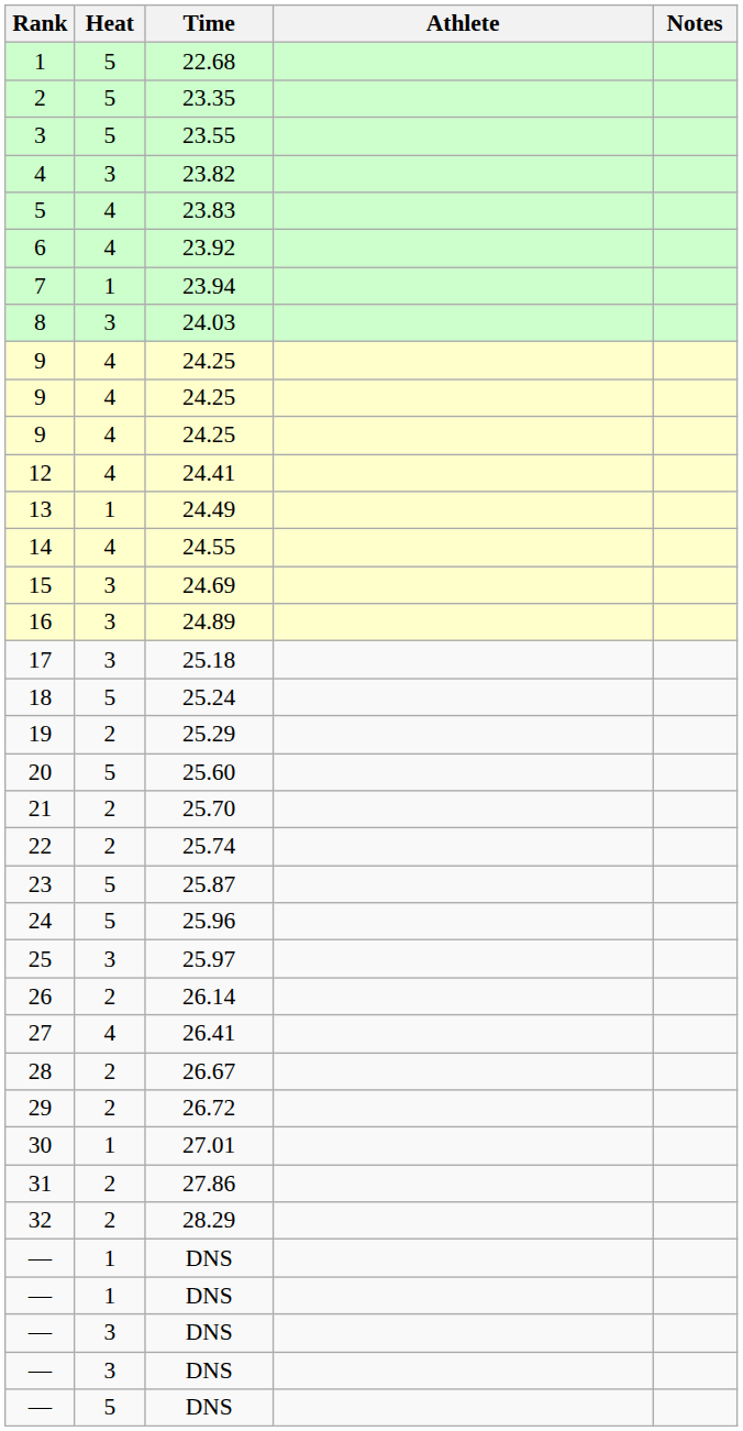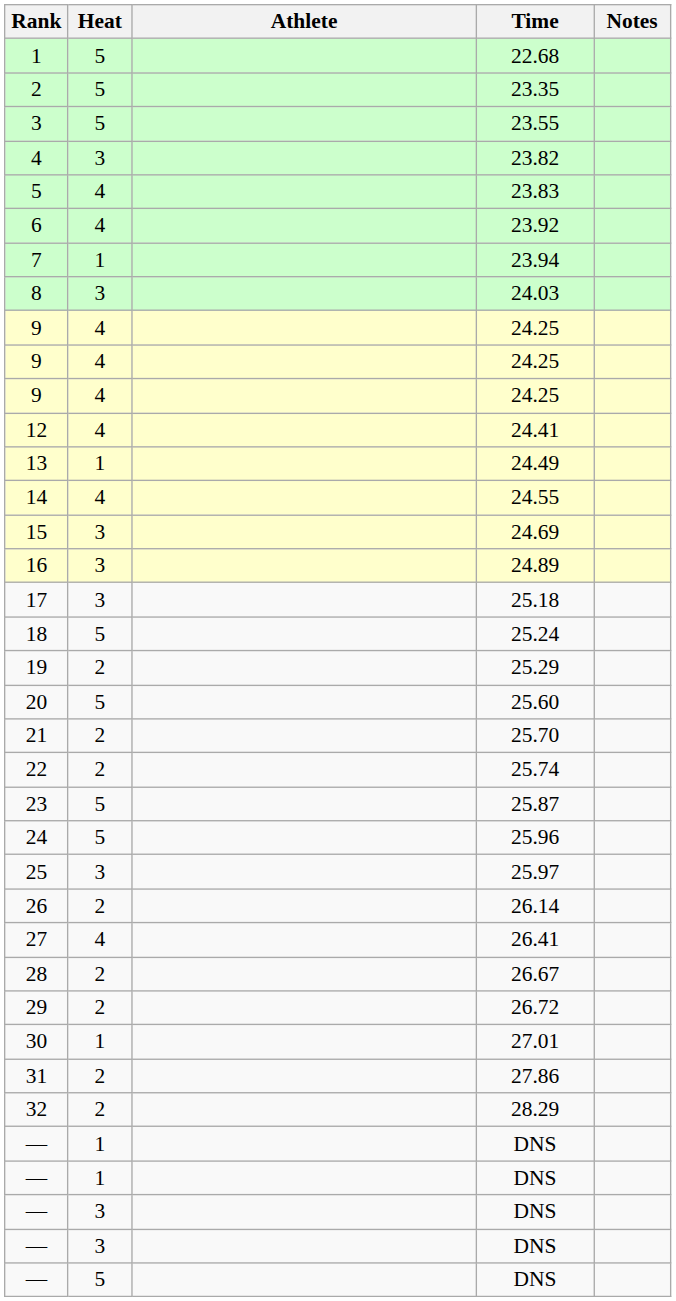 <table class="wikitable" style="text-align:center">
 <tr>
 <th width=40>Rank</th>
 <th width=40>Heat</th>
+<th width=250>Athlete</th>
 <th width=80>Time</th>
-<th width=250>Athlete</th>
 <th width=50>Notes</th>
 </tr>
 <tr bgcolor="ccffcc">
 <td>1</td>
 <td>5</td>
+<td align=left></td>
 <td>22.68</td>
-<td align=left></td>
 <td></td>
 </tr>
 <tr bgcolor="ccffcc">
 <td>2</td>
 <td>5</td>
+<td align=left></td>
 <td>23.35</td>
-<td align=left></td>
 <td></td>
 </tr>
 <tr bgcolor="ccffcc">
 <td>3</td>
 <td>5</td>
+<td align=left></td>
 <td>23.55</td>
-<td align=left></td>
 <td></td>
 </tr>
 <tr bgcolor="ccffcc">
 <td>4</td>
 <td>3</td>
+<td align=left></td>
 <td>23.82</td>
-<td align=left></td>
 <td></td>
 </tr>
 <tr bgcolor="ccffcc">
 <td>5</td>
 <td>4</td>
+<td align=left></td>
 <td>23.83</td>
-<td align=left></td>
 <td></td>
 </tr>
 <tr bgcolor="ccffcc">
 <td>6</td>
 <td>4</td>
+<td align=left></td>
 <td>23.92</td>
-<td align=left></td>
 <td></td>
 </tr>
 <tr bgcolor="ccffcc">
 <td>7</td>
 <td>1</td>
+<td align=left></td>
 <td>23.94</td>
-<td align=left></td>
 <td></td>
 </tr>
 <tr bgcolor="ccffcc">
 <td>8</td>
 <td>3</td>
+<td align=left></td>
 <td>24.03</td>
-<td align=left></td>
 <td></td>
 </tr>
 <tr bgcolor="ffffcc">
 <td>9</td>
 <td>4</td>
+<td align=left></td>
 <td>24.25</td>
-<td align=left></td>
 <td></td>
 </tr>
 <tr bgcolor="ffffcc">
 <td>9</td>
 <td>4</td>
+<td align=left></td>
 <td>24.25</td>
-<td align=left></td>
 <td></td>
 </tr>
 <tr bgcolor="ffffcc">
 <td>9</td>
 <td>4</td>
+<td align=left></td>
 <td>24.25</td>
-<td align=left></td>
 <td></td>
 </tr>
 <tr bgcolor="ffffcc">
 <td>12</td>
 <td>4</td>
+<td align=left></td>
 <td>24.41</td>
-<td align=left></td>
 <td></td>
 </tr>
 <tr bgcolor="ffffcc">
 <td>13</td>
 <td>1</td>
+<td align=left></td>
 <td>24.49</td>
-<td align=left></td>
 <td></td>
 </tr>
 <tr bgcolor="ffffcc">
 <td>14</td>
 <td>4</td>
+<td align=left></td>
 <td>24.55</td>
-<td align=left></td>
 <td></td>
 </tr>
 <tr bgcolor="ffffcc">
 <td>15</td>
 <td>3</td>
+<td align=left></td>
 <td>24.69</td>
-<td align=left></td>
 <td></td>
 </tr>
 <tr bgcolor="ffffcc">
 <td>16</td>
 <td>3</td>
+<td align=left></td>
 <td>24.89</td>
-<td align=left></td>
 <td></td>
 </tr>
 <tr>
 <td>17</td>
 <td>3</td>
+<td align=left></td>
 <td>25.18</td>
-<td align=left></td>
 <td></td>
 </tr>
 <tr>
 <td>18</td>
 <td>5</td>
+<td align=left></td>
 <td>25.24</td>
-<td align=left></td>
 <td></td>
 </tr>
 <tr>
 <td>19</td>
 <td>2</td>
+<td align=left></td>
 <td>25.29</td>
-<td align=left></td>
 <td></td>
 </tr>
 <tr>
 <td>20</td>
 <td>5</td>
+<td align=left></td>
 <td>25.60</td>
-<td align=left></td>
 <td></td>
 </tr>
 <tr>
 <td>21</td>
 <td>2</td>
+<td align=left></td>
 <td>25.70</td>
-<td align=left></td>
 <td></td>
 </tr>
 <tr>
 <td>22</td>
 <td>2</td>
+<td align=left></td>
 <td>25.74</td>
-<td align=left></td>
 <td></td>
 </tr>
 <tr>
 <td>23</td>
 <td>5</td>
+<td align=left></td>
 <td>25.87</td>
-<td align=left></td>
 <td></td>
 </tr>
 <tr>
 <td>24</td>
 <td>5</td>
+<td align=left></td>
 <td>25.96</td>
-<td align=left></td>
 <td></td>
 </tr>
 <tr>
 <td>25</td>
 <td>3</td>
+<td align=left></td>
 <td>25.97</td>
-<td align=left></td>
 <td></td>
 </tr>
 <tr>
 <td>26</td>
 <td>2</td>
+<td align=left></td>
 <td>26.14</td>
-<td align=left></td>
 <td></td>
 </tr>
 <tr>
 <td>27</td>
 <td>4</td>
+<td align=left></td>
 <td>26.41</td>
-<td align=left></td>
 <td></td>
 </tr>
 <tr>
 <td>28</td>
 <td>2</td>
+<td align=left></td>
 <td>26.67</td>
-<td align=left></td>
 <td></td>
 </tr>
 <tr>
 <td>29</td>
 <td>2</td>
+<td align=left></td>
 <td>26.72</td>
-<td align=left></td>
 <td></td>
 </tr>
 <tr>
 <td>30</td>
 <td>1</td>
+<td align=left></td>
 <td>27.01</td>
-<td align=left></td>
 <td></td>
 </tr>
 <tr>
 <td>31</td>
 <td>2</td>
+<td align=left></td>
 <td>27.86</td>
-<td align=left></td>
 <td></td>
 </tr>
 <tr>
 <td>32</td>
 <td>2</td>
+<td align=left></td>
 <td>28.29</td>
-<td align=left></td>
 <td></td>
 </tr>
 <tr>
 <td>—</td>
 <td>1</td>
+<td align=left></td>
 <td>DNS</td>
-<td align=left></td>
 <td></td>
 </tr>
 <tr>
 <td>—</td>
 <td>1</td>
+<td align=left></td>
 <td>DNS</td>
-<td align=left></td>
 <td></td>
 </tr>
 <tr>
 <td>—</td>
 <td>3</td>
+<td align=left></td>
 <td>DNS</td>
-<td align=left></td>
 <td></td>
 </tr>
 <tr>
 <td>—</td>
 <td>3</td>
+<td align=left></td>
 <td>DNS</td>
-<td align=left></td>
 <td></td>
 </tr>
 <tr>
 <td>—</td>
 <td>5</td>
+<td align=left></td>
 <td>DNS</td>
-<td align=left></td>
 <td></td>
 </tr>
 </table>
